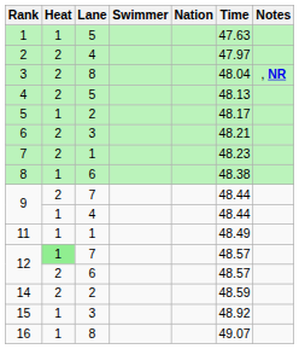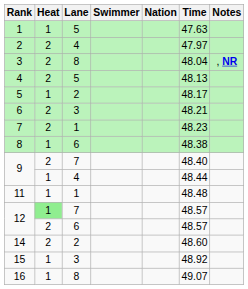 <table class="wikitable sortable" style="text-align:center">
 <tr>
 <th>Rank</th>
 <th>Heat</th>
 <th>Lane</th>
 <th>Swimmer</th>
 <th>Nation</th>
 <th>Time</th>
 <th>Notes</th>
 </tr>
 <tr bgcolor=bbf3bb>
 <td>1</td>
 <td>1</td>
 <td>5</td>
 <td align=left></td>
 <td align=left></td>
 <td>47.63</td>
 <td></td>
 </tr>
 <tr bgcolor=bbf3bb>
 <td>2</td>
 <td>2</td>
 <td>4</td>
 <td align=left></td>
 <td align=left></td>
 <td>47.97</td>
 <td></td>
 </tr>
 <tr bgcolor=bbf3bb>
 <td>3</td>
 <td>2</td>
 <td>8</td>
 <td align=left></td>
 <td align=left></td>
 <td>48.04</td>
 <td>, <strong><a href='#'>NR</a></strong></td>
 </tr>
 <tr bgcolor=bbf3bb>
 <td>4</td>
 <td>2</td>
 <td>5</td>
 <td align=left></td>
 <td align=left></td>
 <td>48.13</td>
 <td></td>
 </tr>
 <tr bgcolor=bbf3bb>
 <td>5</td>
 <td>1</td>
 <td>2</td>
 <td align=left></td>
 <td align=left></td>
 <td>48.17</td>
 <td></td>
 </tr>
 <tr bgcolor=bbf3bb>
 <td>6</td>
 <td>2</td>
 <td>3</td>
 <td align=left></td>
 <td align=left></td>
 <td>48.21</td>
 <td></td>
 </tr>
 <tr bgcolor=bbf3bb>
 <td>7</td>
 <td>2</td>
 <td>1</td>
 <td align=left></td>
 <td align=left></td>
 <td>48.23</td>
 <td></td>
 </tr>
 <tr bgcolor=bbf3bb>
 <td>8</td>
 <td>1</td>
 <td>6</td>
 <td align=left></td>
 <td align=left></td>
 <td>48.38</td>
 <td></td>
 </tr>
 <tr>
 <td rowspan=2>9</td>
 <td>2</td>
 <td>7</td>
 <td align=left></td>
 <td align=left></td>
-<td>48.44</td>
+<td>48.40</td>
 <td></td>
 </tr>
 <tr>
 <td>1</td>
 <td>4</td>
 <td align=left></td>
 <td align=left></td>
 <td>48.44</td>
 <td></td>
 </tr>
 <tr>
 <td>11</td>
 <td>1</td>
 <td>1</td>
 <td align=left></td>
 <td align=left></td>
-<td>48.49</td>
+<td>48.48</td>
 <td></td>
 </tr>
 <tr>
 <td rowspan=2>12</td>
 <td style="background: lightgreen;">1</td>
 <td>7</td>
 <td align=left></td>
 <td align=left></td>
 <td>48.57</td>
 <td></td>
 </tr>
 <tr>
 <td>2</td>
 <td>6</td>
 <td align=left></td>
 <td align=left></td>
 <td>48.57</td>
 <td></td>
 </tr>
 <tr>
 <td>14</td>
 <td>2</td>
 <td>2</td>
 <td align=left></td>
 <td align=left></td>
-<td>48.59</td>
+<td>48.60</td>
 <td></td>
 </tr>
 <tr>
 <td>15</td>
 <td>1</td>
 <td>3</td>
 <td align=left></td>
 <td align=left></td>
 <td>48.92</td>
 <td></td>
 </tr>
 <tr>
 <td>16</td>
 <td>1</td>
 <td>8</td>
 <td align=left></td>
 <td align=left></td>
 <td>49.07</td>
 <td></td>
 </tr>
 </table>
